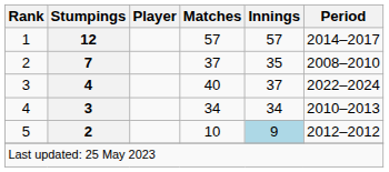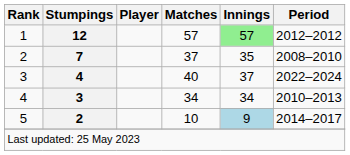 <table class="wikitable">
 <tr>
 <th>Rank</th>
 <th>Stumpings</th>
 <th>Player</th>
 <th>Matches</th>
 <th>Innings</th>
 <th>Period</th>
 </tr>
 <tr>
 <td style="text-align:center">1</td>
 <th scope=row style=text-align:center;>12</th>
 <td></td>
 <td style="text-align:center">57</td>
-<td style="text-align:center">57</td>
-<td>2014–2017</td>
+<td style="background: lightgreen; text-align:center">57</td>
+<td>2012–2012</td>
 </tr>
 <tr>
 <td style="text-align:center">2</td>
 <th scope=row style=text-align:center;>7</th>
 <td></td>
 <td style="text-align:center">37</td>
 <td style="text-align:center">35</td>
 <td>2008–2010</td>
 </tr>
 <tr>
 <td style="text-align:center">3</td>
 <th scope=row style=text-align:center;>4</th>
 <td></td>
 <td style="text-align:center">40</td>
 <td style="text-align:center">37</td>
 <td>2022–2024</td>
 </tr>
 <tr>
 <td style="text-align:center">4</td>
 <th scope=row style=text-align:center;>3</th>
 <td></td>
 <td style="text-align:center">34</td>
 <td style="text-align:center">34</td>
 <td>2010–2013</td>
 </tr>
 <tr>
 <td style="text-align:center">5</td>
 <th scope=row style=text-align:center;>2</th>
 <td></td>
 <td style="text-align:center">10</td>
 <td style="background: lightblue; text-align:center">9</td>
-<td>2012–2012</td>
+<td>2014–2017</td>
 </tr>
 <tr>
 </tr>
 <tr class=sortbottom>
 <td colspan=6><small>Last updated: 25 May 2023</small></td>
 </tr>
 </table>
